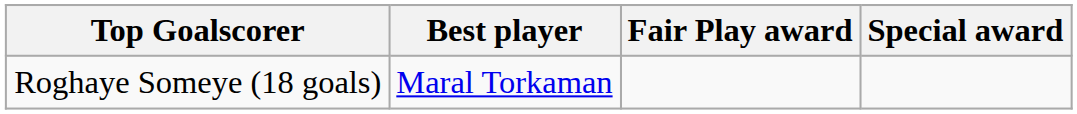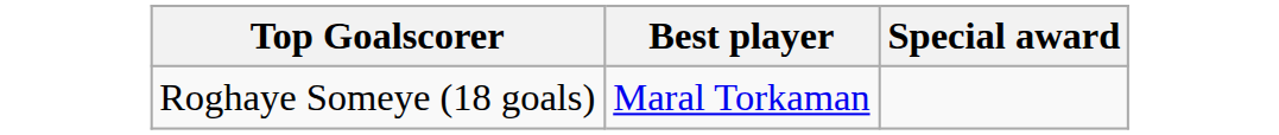 <table class="wikitable" style="text-align: center; margin: 0 auto;">
 <tr>
 <th>Top Goalscorer</th>
 <th>Best player</th>
-<th>Fair Play award</th>
 <th>Special award</th>
 </tr>
 <tr>
 <td> Roghaye Someye (18 goals)</td>
 <td> <a href='#'>Maral Torkaman</a></td>
 <td></td>
-<td></td>
 </tr>
 </table>
